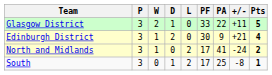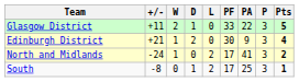 <table class="wikitable" style="text-align: center;">
 <tr>
 <th width="200">Team</th>
-<th width="20">P</th>
+<th width="25">+/-</th>
 <th width="20">W</th>
 <th width="20">D</th>
 <th width="20">L</th>
 <th width="20">PF</th>
 <th width="20">PA</th>
-<th width="25">+/-</th>
+<th width="20">P</th>
 <th width="20">Pts</th>
 </tr>
 <tr bgcolor="#ccffcc">
 <td align="left"><a href='#'>Glasgow District</a></td>
-<td>3</td>
+<td>+11</td>
 <td>2</td>
 <td>1</td>
 <td>0</td>
 <td>33</td>
 <td>22</td>
-<td>+11</td>
+<td>3</td>
 <td><strong>5</strong></td>
 </tr>
 <tr bgcolor="#ffffcc">
 <td align="left"><a href='#'>Edinburgh District</a></td>
-<td>3</td>
+<td>+21</td>
 <td>1</td>
 <td>2</td>
 <td>0</td>
 <td>30</td>
 <td>9</td>
-<td>+21</td>
+<td>3</td>
 <td><strong>4</strong></td>
 </tr>
 <tr bgcolor="#ffffcc">
 <td align="left"><a href='#'>North and Midlands</a></td>
-<td>3</td>
+<td>-24</td>
 <td>1</td>
 <td>0</td>
 <td>2</td>
 <td>17</td>
 <td>41</td>
-<td>-24</td>
+<td>3</td>
 <td><strong>2</strong></td>
 </tr>
 <tr>
 <td align="left"><a href='#'>South</a></td>
-<td>3</td>
+<td>-8</td>
 <td>0</td>
 <td>1</td>
 <td>2</td>
 <td>17</td>
 <td>25</td>
-<td>-8</td>
+<td>3</td>
 <td><strong>1</strong></td>
 </tr>
 </table>
